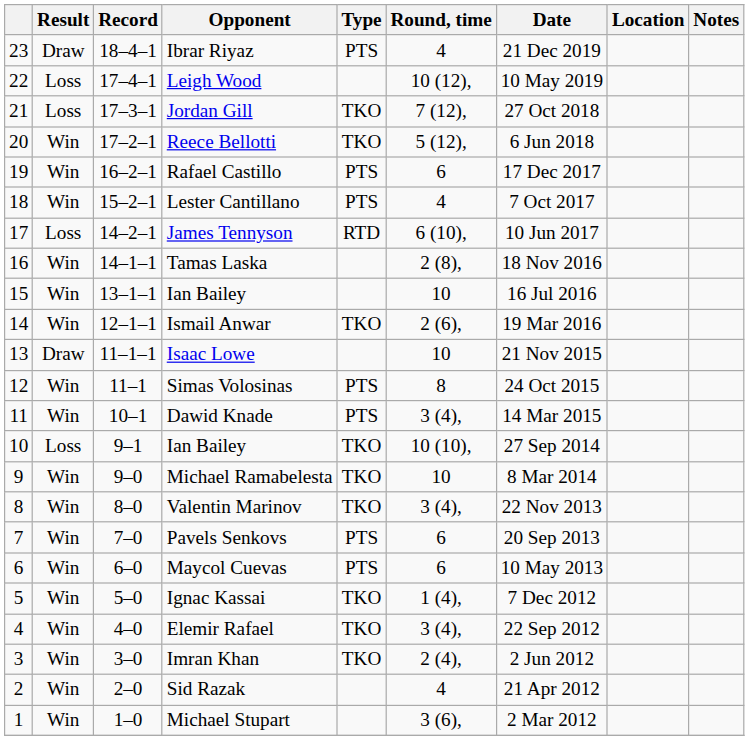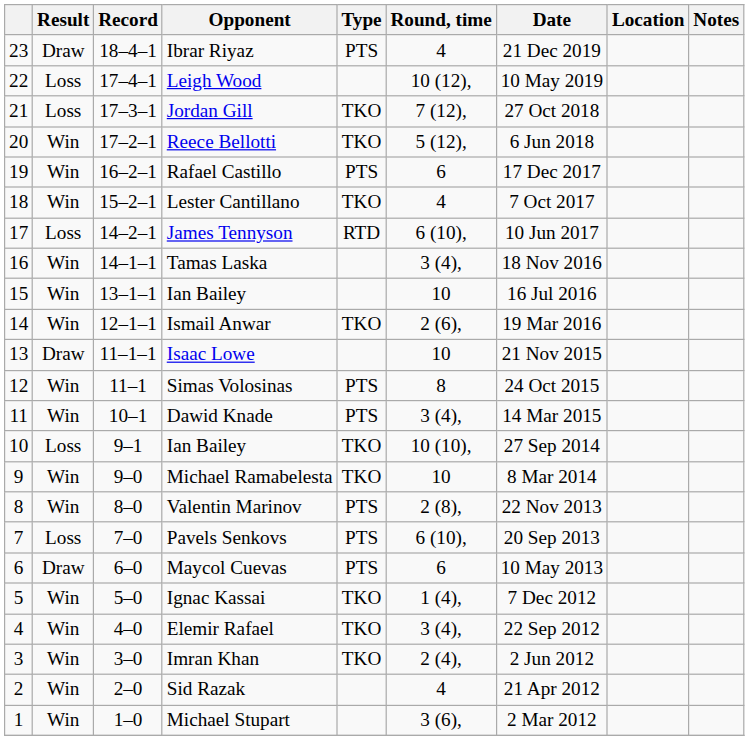 <table class="wikitable" style="text-align:center">
 <tr>
 <th></th>
 <th>Result</th>
 <th>Record</th>
 <th>Opponent</th>
 <th>Type</th>
 <th>Round, time</th>
 <th>Date</th>
 <th>Location</th>
 <th>Notes</th>
 </tr>
 <tr>
 <td>23</td>
 <td>Draw</td>
 <td>18–4–1</td>
 <td align=left>Ibrar Riyaz</td>
 <td>PTS</td>
 <td>4</td>
 <td>21 Dec 2019</td>
 <td align=left></td>
 <td></td>
 </tr>
 <tr>
 <td>22</td>
 <td>Loss</td>
 <td>17–4–1</td>
 <td align=left><a href='#'>Leigh Wood</a></td>
 <td></td>
 <td>10 (12), </td>
 <td>10 May 2019</td>
 <td align=left></td>
 <td align=left></td>
 </tr>
 <tr>
 <td>21</td>
 <td>Loss</td>
 <td>17–3–1</td>
 <td align=left><a href='#'>Jordan Gill</a></td>
 <td>TKO</td>
 <td>7 (12), </td>
 <td>27 Oct 2018</td>
 <td align=left></td>
 <td align=left></td>
 </tr>
 <tr>
 <td>20</td>
 <td>Win</td>
 <td>17–2–1</td>
 <td align=left><a href='#'>Reece Bellotti</a></td>
 <td>TKO</td>
 <td>5 (12), </td>
 <td>6 Jun 2018</td>
 <td align=left></td>
 <td align=left></td>
 </tr>
 <tr>
 <td>19</td>
 <td>Win</td>
 <td>16–2–1</td>
 <td align=left>Rafael Castillo</td>
 <td>PTS</td>
 <td>6</td>
 <td>17 Dec 2017</td>
 <td align=left></td>
 <td></td>
 </tr>
 <tr>
 <td>18</td>
 <td>Win</td>
 <td>15–2–1</td>
 <td align=left>Lester Cantillano</td>
-<td>PTS</td>
+<td>TKO</td>
 <td>4</td>
 <td>7 Oct 2017</td>
 <td align=left></td>
 <td></td>
 </tr>
 <tr>
 <td>17</td>
 <td>Loss</td>
 <td>14–2–1</td>
 <td align=left><a href='#'>James Tennyson</a></td>
 <td>RTD</td>
 <td>6 (10), </td>
 <td>10 Jun 2017</td>
 <td align=left></td>
 <td align=left></td>
 </tr>
 <tr>
 <td>16</td>
 <td>Win</td>
 <td>14–1–1</td>
 <td align=left>Tamas Laska</td>
 <td></td>
-<td>2 (8), </td>
+<td>3 (4), </td>
 <td>18 Nov 2016</td>
 <td align=left></td>
 <td></td>
 </tr>
 <tr>
 <td>15</td>
 <td>Win</td>
 <td>13–1–1</td>
 <td align=left>Ian Bailey</td>
 <td></td>
 <td>10</td>
 <td>16 Jul 2016</td>
 <td align=left></td>
 <td align=left></td>
 </tr>
 <tr>
 <td>14</td>
 <td>Win</td>
 <td>12–1–1</td>
 <td align=left>Ismail Anwar</td>
 <td>TKO</td>
 <td>2 (6), </td>
 <td>19 Mar 2016</td>
 <td align=left></td>
 <td></td>
 </tr>
 <tr>
 <td>13</td>
 <td>Draw</td>
 <td>11–1–1</td>
 <td align=left><a href='#'>Isaac Lowe</a></td>
 <td></td>
 <td>10</td>
 <td>21 Nov 2015</td>
 <td align=left></td>
 <td align=left></td>
 </tr>
 <tr>
 <td>12</td>
 <td>Win</td>
 <td>11–1</td>
 <td align=left>Simas Volosinas</td>
 <td>PTS</td>
 <td>8</td>
 <td>24 Oct 2015</td>
 <td align=left></td>
 <td></td>
 </tr>
 <tr>
 <td>11</td>
 <td>Win</td>
 <td>10–1</td>
 <td align=left>Dawid Knade</td>
 <td>PTS</td>
 <td>3 (4), </td>
 <td>14 Mar 2015</td>
 <td align=left></td>
 <td></td>
 </tr>
 <tr>
 <td>10</td>
 <td>Loss</td>
 <td>9–1</td>
 <td align=left>Ian Bailey</td>
 <td>TKO</td>
 <td>10 (10), </td>
 <td>27 Sep 2014</td>
 <td align=left></td>
 <td align=left></td>
 </tr>
 <tr>
 <td>9</td>
 <td>Win</td>
 <td>9–0</td>
 <td align=left>Michael Ramabelesta</td>
 <td>TKO</td>
 <td>10</td>
 <td>8 Mar 2014</td>
 <td align=left></td>
 <td></td>
 </tr>
 <tr>
 <td>8</td>
 <td>Win</td>
 <td>8–0</td>
 <td align=left>Valentin Marinov</td>
-<td>TKO</td>
-<td>3 (4), </td>
+<td>PTS</td>
+<td>2 (8), </td>
 <td>22 Nov 2013</td>
 <td align=left></td>
 <td></td>
 </tr>
 <tr>
 <td>7</td>
-<td>Win</td>
+<td>Loss</td>
 <td>7–0</td>
 <td align=left>Pavels Senkovs</td>
 <td>PTS</td>
-<td>6</td>
+<td>6 (10), </td>
 <td>20 Sep 2013</td>
 <td align=left></td>
 <td></td>
 </tr>
 <tr>
 <td>6</td>
-<td>Win</td>
+<td>Draw</td>
 <td>6–0</td>
 <td align=left>Maycol Cuevas</td>
 <td>PTS</td>
 <td>6</td>
 <td>10 May 2013</td>
 <td align=left></td>
 <td></td>
 </tr>
 <tr>
 <td>5</td>
 <td>Win</td>
 <td>5–0</td>
 <td align=left>Ignac Kassai</td>
 <td>TKO</td>
 <td>1 (4), </td>
 <td>7 Dec 2012</td>
 <td align=left></td>
 <td></td>
 </tr>
 <tr>
 <td>4</td>
 <td>Win</td>
 <td>4–0</td>
 <td align=left>Elemir Rafael</td>
 <td>TKO</td>
 <td>3 (4), </td>
 <td>22 Sep 2012</td>
 <td align=left></td>
 <td></td>
 </tr>
 <tr>
 <td>3</td>
 <td>Win</td>
 <td>3–0</td>
 <td align=left>Imran Khan</td>
 <td>TKO</td>
 <td>2 (4), </td>
 <td>2 Jun 2012</td>
 <td align=left></td>
 <td></td>
 </tr>
 <tr>
 <td>2</td>
 <td>Win</td>
 <td>2–0</td>
 <td align=left>Sid Razak</td>
 <td></td>
 <td>4</td>
 <td>21 Apr 2012</td>
 <td align=left></td>
 <td></td>
 </tr>
 <tr>
 <td>1</td>
 <td>Win</td>
 <td>1–0</td>
 <td align=left>Michael Stupart</td>
 <td></td>
 <td>3 (6), </td>
 <td>2 Mar 2012</td>
 <td align=left></td>
 <td></td>
 </tr>
 <tr>
 </tr>
 </table>
